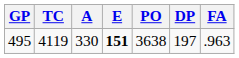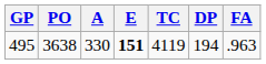 <table class="wikitable">
 <tr>
 <th><a href='#'>GP</a></th>
-<th><a href='#'>TC</a></th>
+<th><a href='#'>PO</a></th>
 <th><a href='#'>A</a></th>
 <th><a href='#'>E</a></th>
-<th><a href='#'>PO</a></th>
+<th><a href='#'>TC</a></th>
 <th><a href='#'>DP</a></th>
 <th><a href='#'>FA</a></th>
 </tr>
 <tr align=center>
 <td>495</td>
-<td>4119</td>
+<td>3638</td>
 <td>330</td>
 <td><strong>151</strong></td>
-<td>3638</td>
-<td>197</td>
+<td>4119</td>
+<td>194</td>
 <td>.963</td>
 </tr>
 </table>
